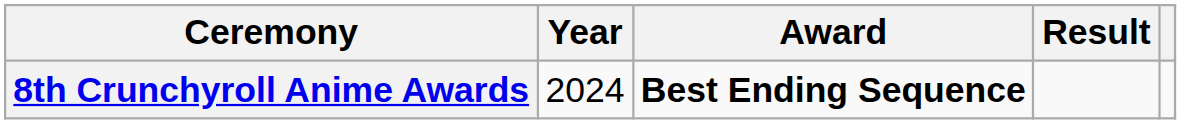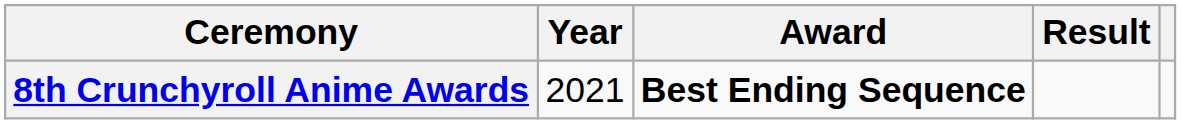 <table class="wikitable sortable plainrowheaders" style=text-align:center>
 <tr>
 <th scope="col">Ceremony</th>
 <th scope="col">Year</th>
 <th scope="col">Award</th>
 <th scope="col">Result</th>
 <th scope="col" class="unsortable"></th>
 </tr>
 <tr>
 <th scope="row" style="text-align:center"><a href='#'>8th Crunchyroll Anime Awards</a></th>
-<td>2024</td>
+<td>2021</td>
 <td><strong>Best Ending Sequence</strong></td>
 <td></td>
 <td align="center"></td>
 </tr>
 </table>
